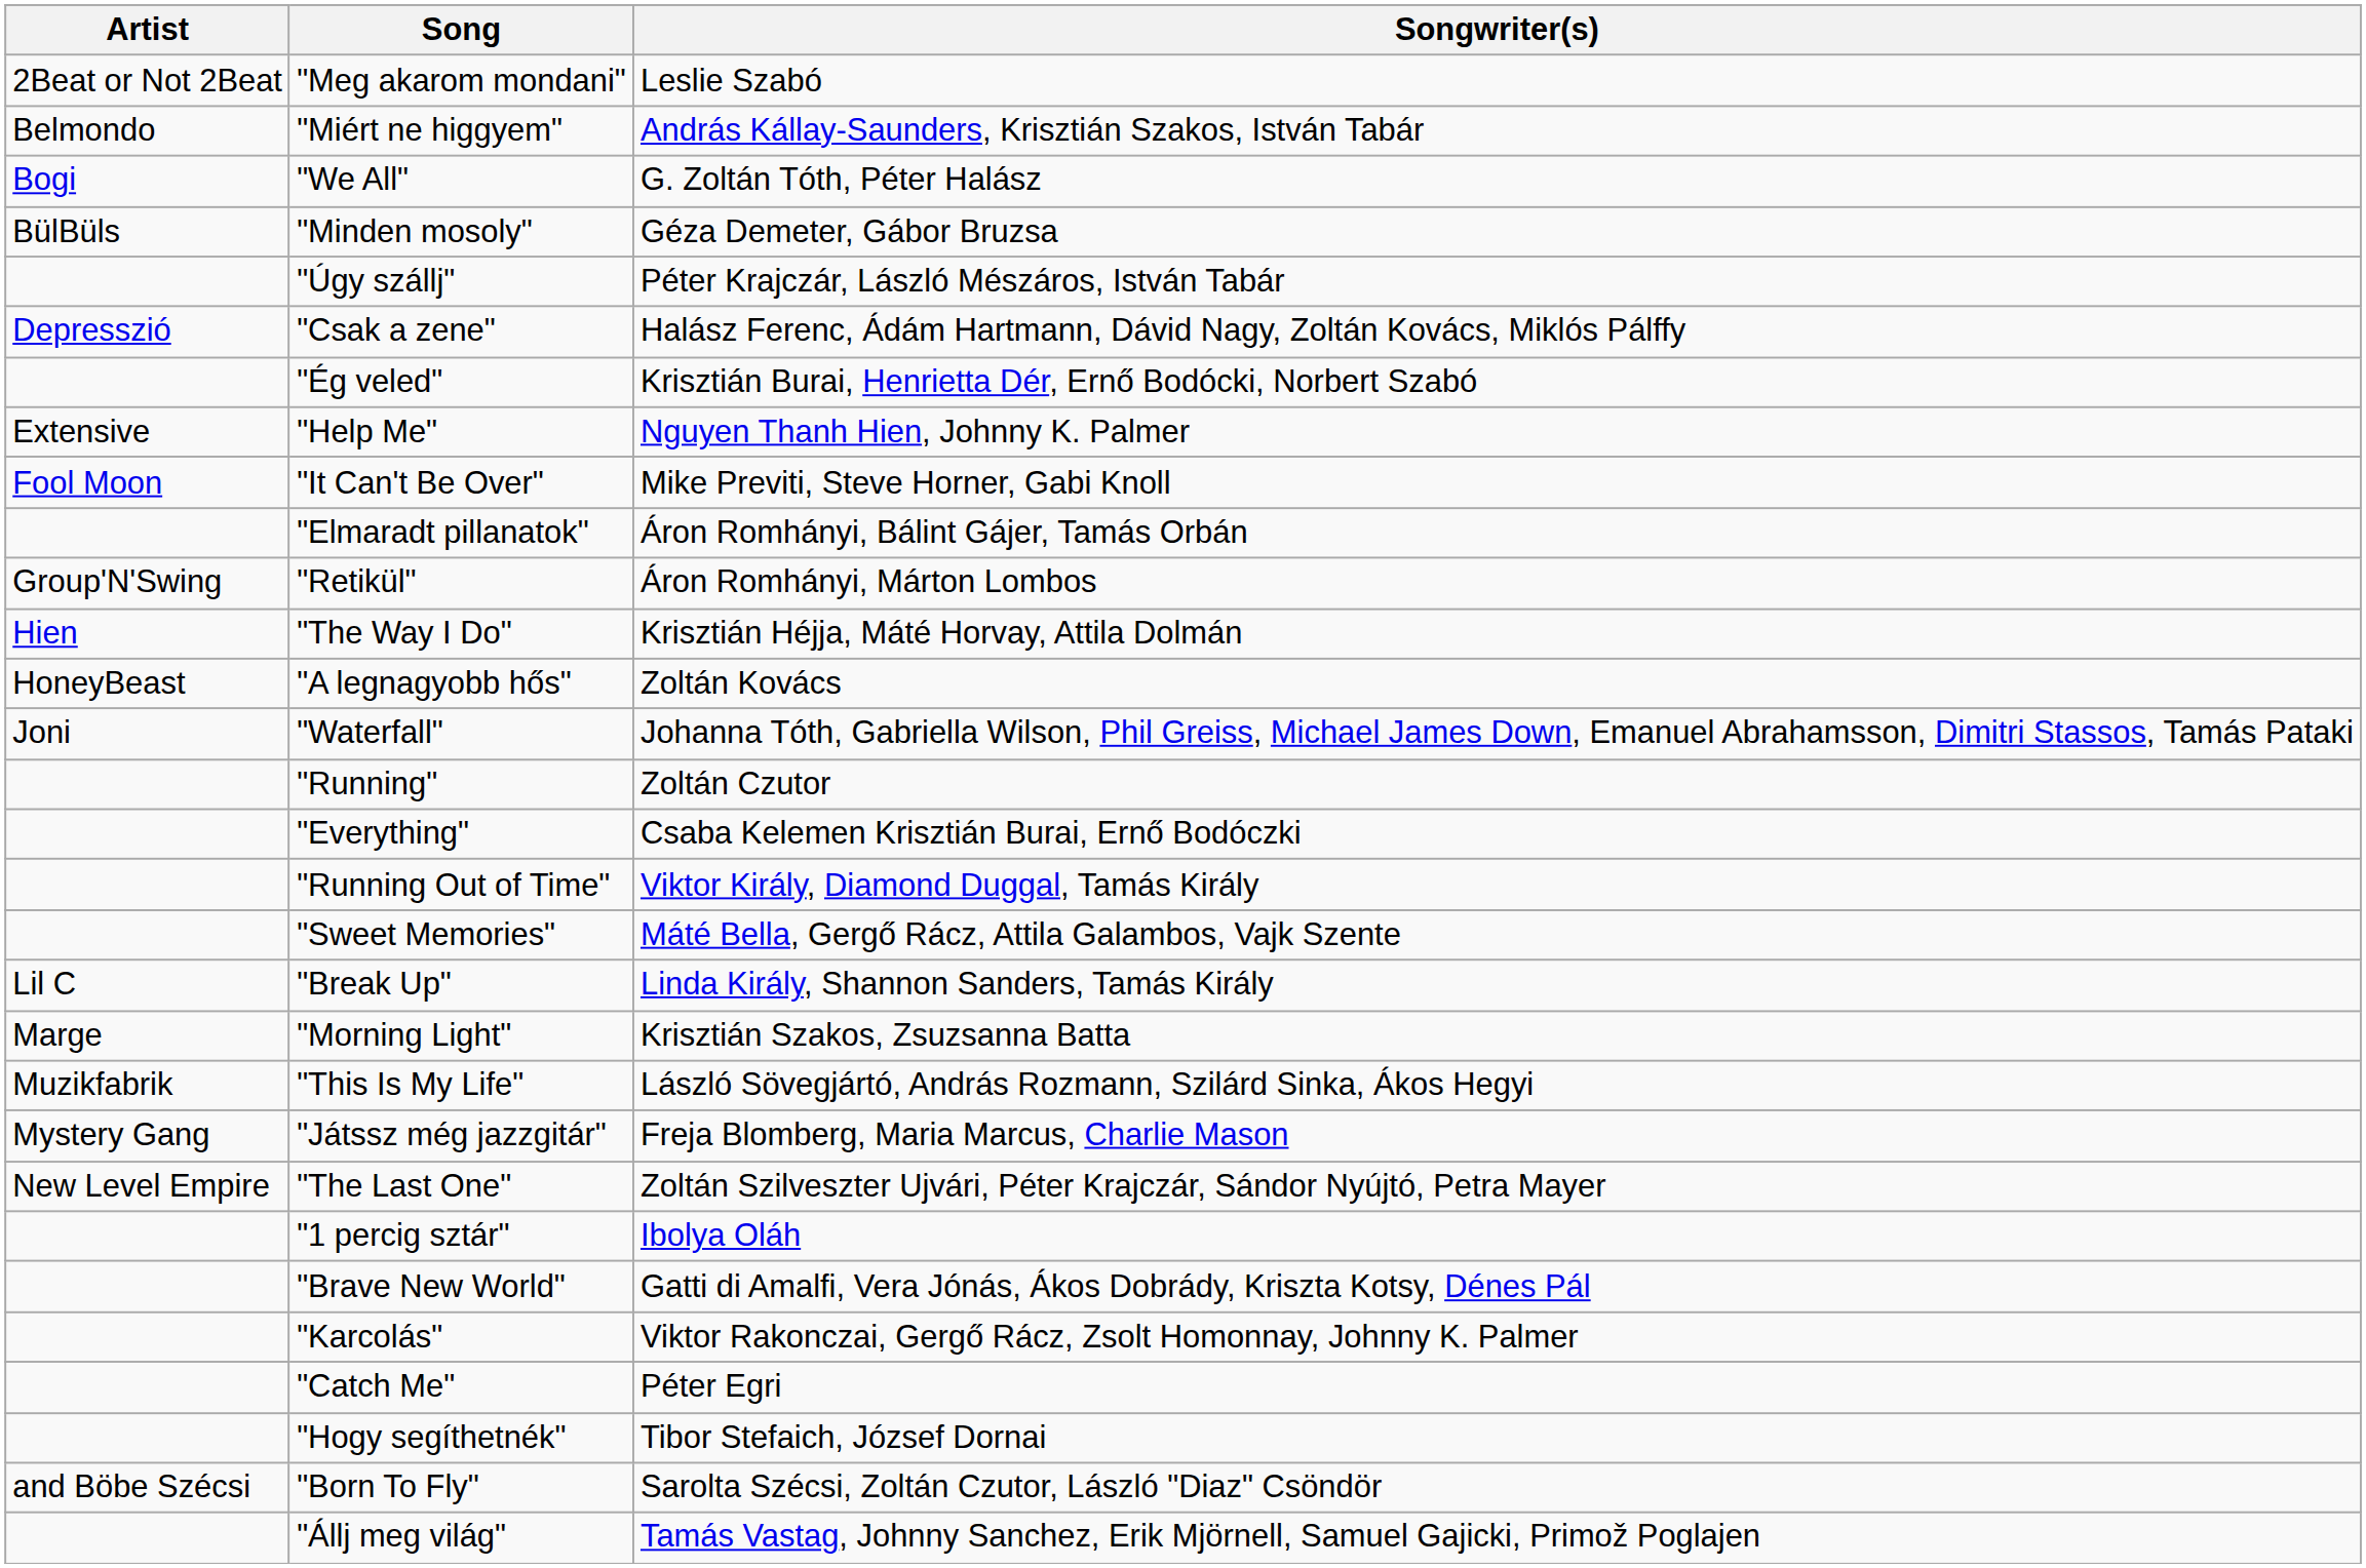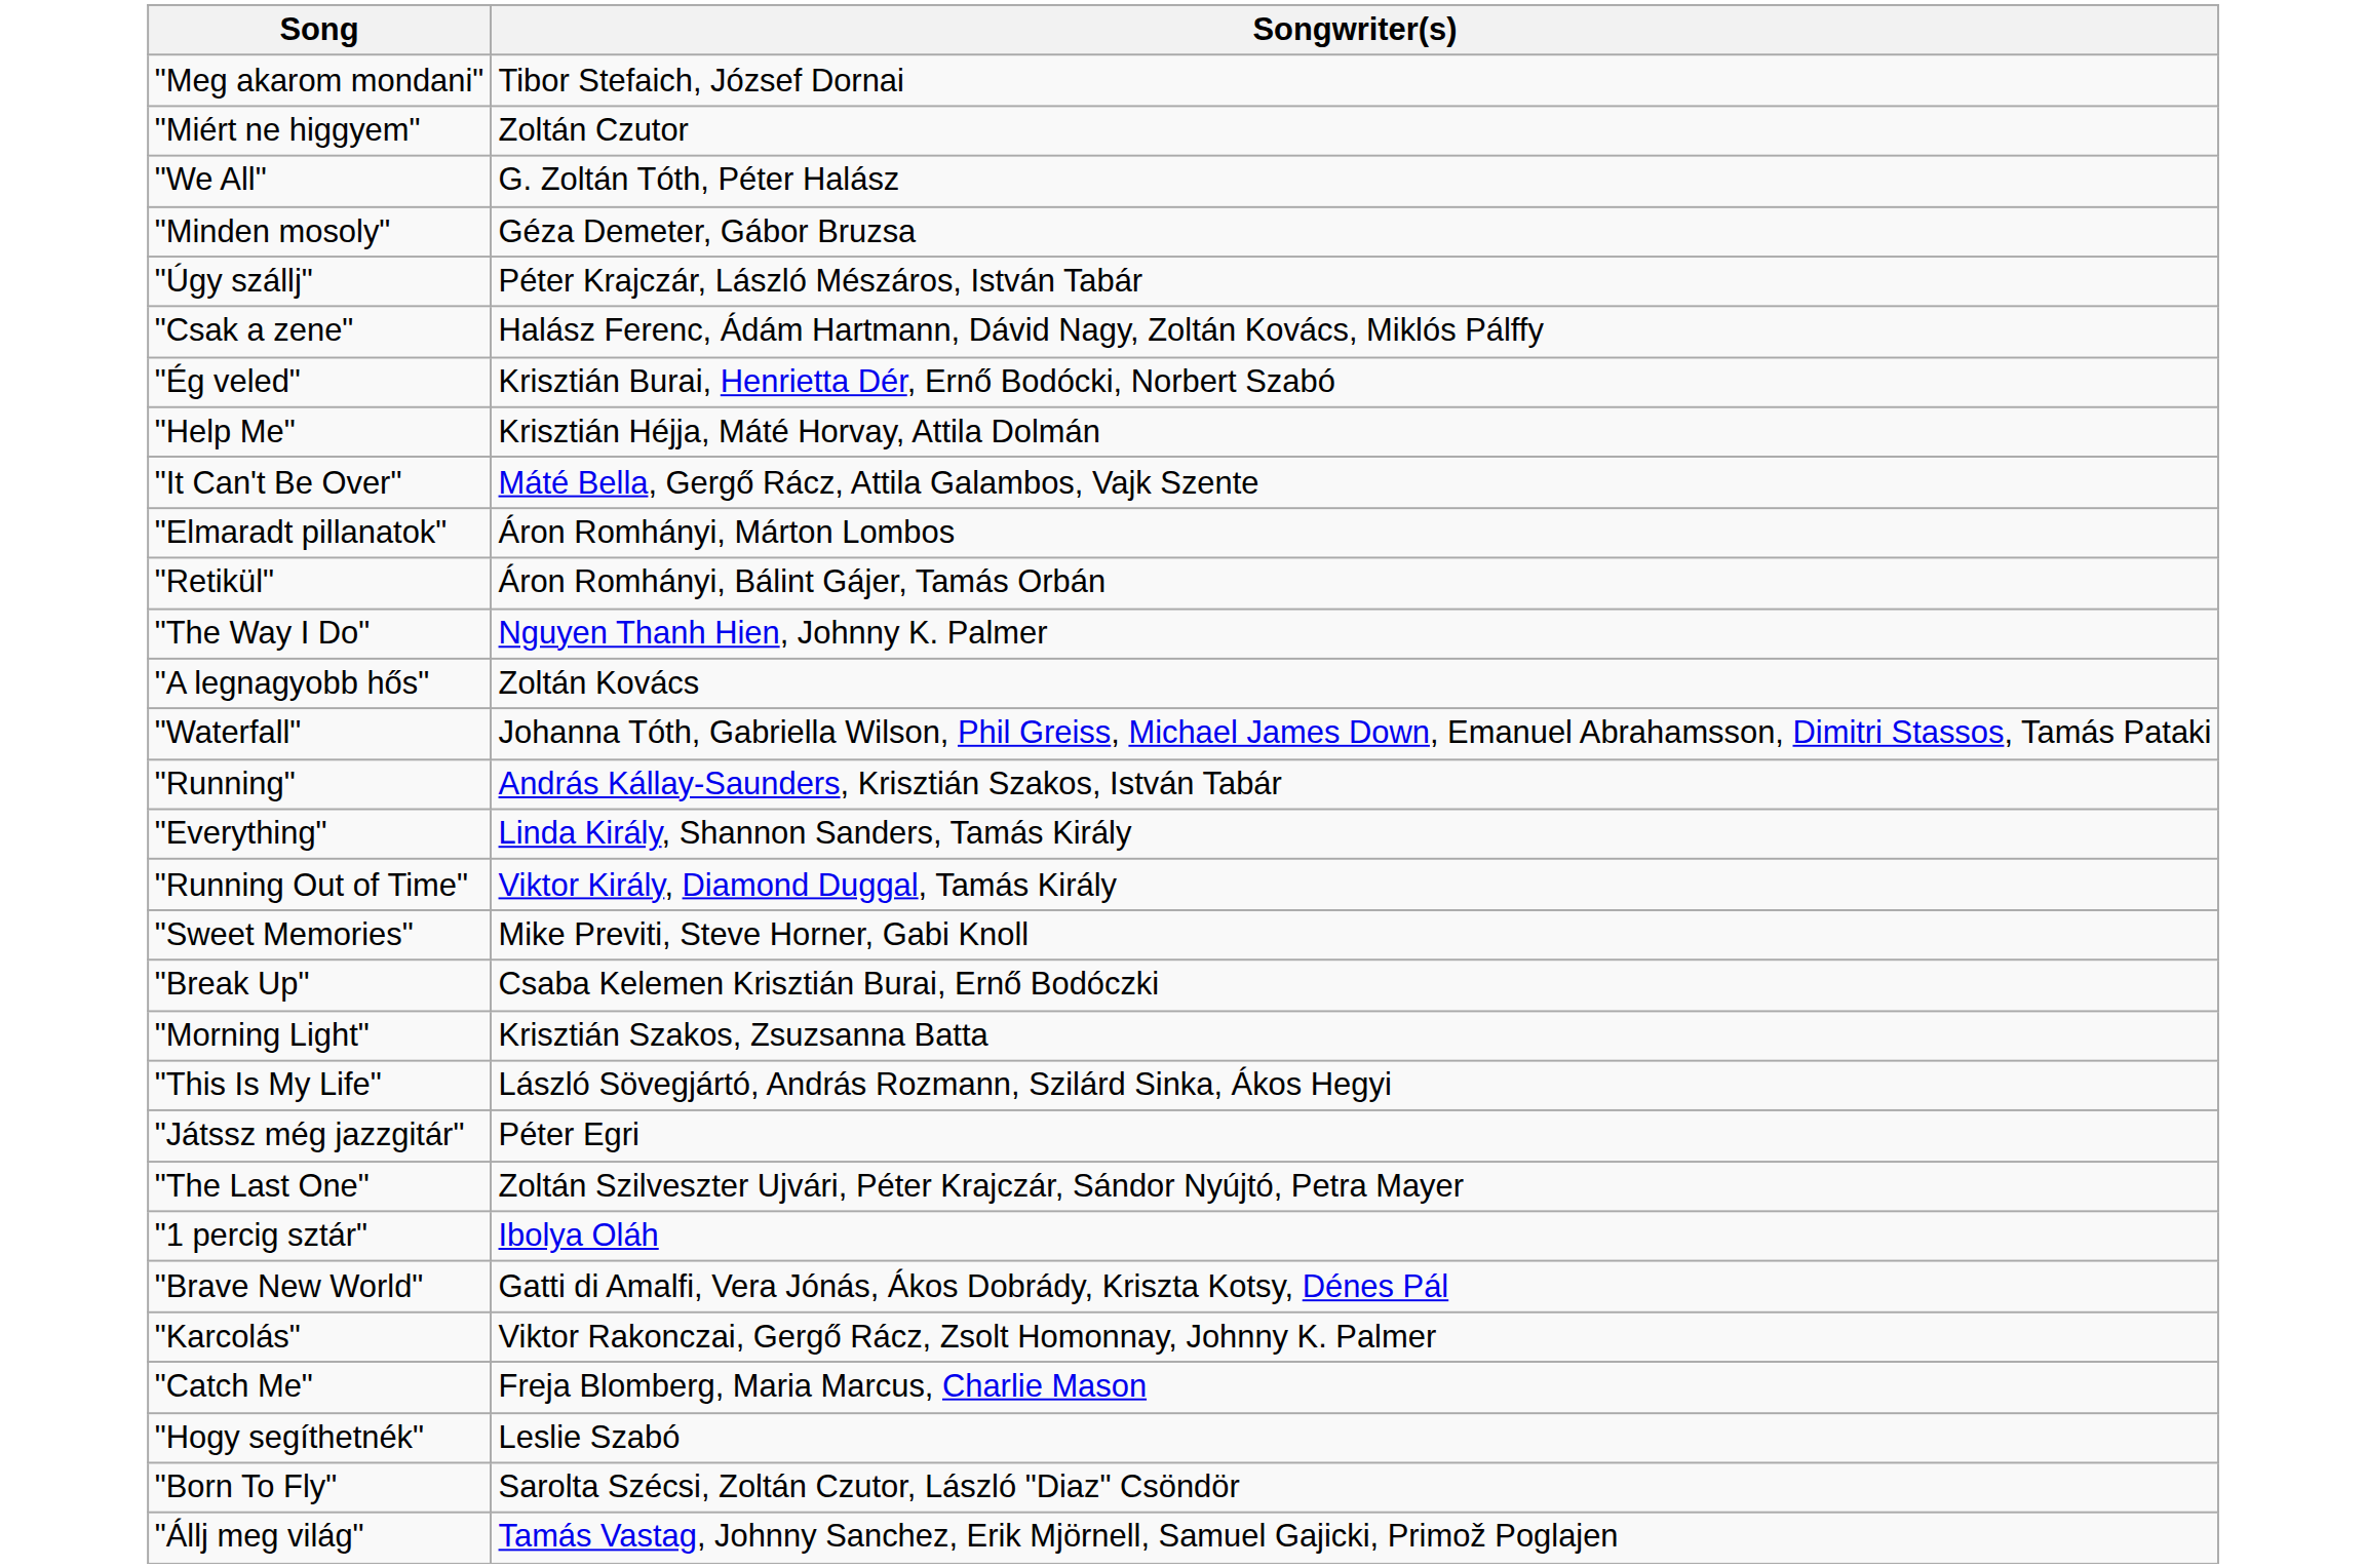 <table class="sortable wikitable" style="margin: 1em auto 1em auto">
 <tr>
-<th>Artist</th>
 <th>Song</th>
 <th class="unsortable">Songwriter(s)</th>
 </tr>
 <tr>
-<td>2Beat or Not 2Beat</td>
 <td>"Meg akarom mondani"</td>
-<td>Leslie Szabó</td>
+<td>Tibor Stefaich, József Dornai</td>
 </tr>
 <tr>
-<td>Belmondo</td>
 <td>"Miért ne higgyem"</td>
-<td><a href='#'>András Kállay-Saunders</a>, Krisztián Szakos, István Tabár</td>
+<td>Zoltán Czutor</td>
 </tr>
 <tr>
-<td><a href='#'>Bogi</a></td>
 <td>"We All"</td>
 <td>G. Zoltán Tóth, Péter Halász</td>
 </tr>
 <tr>
-<td>BülBüls</td>
 <td>"Minden mosoly"</td>
 <td>Géza Demeter, Gábor Bruzsa</td>
 </tr>
 <tr>
-<td></td>
 <td>"Úgy szállj"</td>
 <td>Péter Krajczár, László Mészáros, István Tabár</td>
 </tr>
 <tr>
-<td><a href='#'>Depresszió</a></td>
 <td>"Csak a zene"</td>
 <td>Halász Ferenc, Ádám Hartmann, Dávid Nagy, Zoltán Kovács, Miklós Pálffy</td>
 </tr>
 <tr>
-<td></td>
 <td>"Ég veled"</td>
 <td>Krisztián Burai, <a href='#'>Henrietta Dér</a>, Ernő Bodócki, Norbert Szabó</td>
 </tr>
 <tr>
-<td>Extensive</td>
 <td>"Help Me"</td>
+<td>Krisztián Héjja, Máté Horvay, Attila Dolmán</td>
+</tr>
+<tr>
+<td>"It Can't Be Over"</td>
+<td><a href='#'>Máté Bella</a>, Gergő Rácz, Attila Galambos, Vajk Szente</td>
+</tr>
+<tr>
+<td>"Elmaradt pillanatok"</td>
+<td>Áron Romhányi, Márton Lombos</td>
+</tr>
+<tr>
+<td>"Retikül"</td>
+<td>Áron Romhányi, Bálint Gájer, Tamás Orbán</td>
+</tr>
+<tr>
+<td>"The Way I Do"</td>
 <td><a href='#'>Nguyen Thanh Hien</a>, Johnny K. Palmer</td>
 </tr>
 <tr>
-<td><a href='#'>Fool Moon</a></td>
-<td>"It Can't Be Over"</td>
-<td>Mike Previti, Steve Horner, Gabi Knoll</td>
-</tr>
-<tr>
-<td></td>
-<td>"Elmaradt pillanatok"</td>
-<td>Áron Romhányi, Bálint Gájer, Tamás Orbán</td>
-</tr>
-<tr>
-<td>Group'N'Swing</td>
-<td>"Retikül"</td>
-<td>Áron Romhányi, Márton Lombos</td>
-</tr>
-<tr>
-<td><a href='#'>Hien</a></td>
-<td>"The Way I Do"</td>
-<td>Krisztián Héjja, Máté Horvay, Attila Dolmán</td>
-</tr>
-<tr>
-<td>HoneyBeast</td>
 <td>"A legnagyobb hős"</td>
 <td>Zoltán Kovács</td>
 </tr>
 <tr>
-<td>Joni</td>
 <td>"Waterfall"</td>
 <td>Johanna Tóth, Gabriella Wilson, <a href='#'>Phil Greiss</a>, <a href='#'>Michael James Down</a>, Emanuel Abrahamsson, <a href='#'>Dimitri Stassos</a>, Tamás Pataki</td>
 </tr>
 <tr>
-<td></td>
 <td>"Running"</td>
-<td>Zoltán Czutor</td>
+<td><a href='#'>András Kállay-Saunders</a>, Krisztián Szakos, István Tabár</td>
 </tr>
 <tr>
-<td></td>
 <td>"Everything"</td>
-<td>Csaba Kelemen Krisztián Burai, Ernő Bodóczki</td>
+<td><a href='#'>Linda Király</a>, Shannon Sanders, Tamás Király</td>
 </tr>
 <tr>
-<td></td>
 <td>"Running Out of Time"</td>
 <td><a href='#'>Viktor Király</a>, <a href='#'>Diamond Duggal</a>, Tamás Király</td>
 </tr>
 <tr>
-<td></td>
 <td>"Sweet Memories"</td>
-<td><a href='#'>Máté Bella</a>, Gergő Rácz, Attila Galambos, Vajk Szente</td>
+<td>Mike Previti, Steve Horner, Gabi Knoll</td>
 </tr>
 <tr>
-<td>Lil C</td>
 <td>"Break Up"</td>
-<td><a href='#'>Linda Király</a>, Shannon Sanders, Tamás Király</td>
+<td>Csaba Kelemen Krisztián Burai, Ernő Bodóczki</td>
 </tr>
 <tr>
-<td>Marge</td>
 <td>"Morning Light"</td>
 <td>Krisztián Szakos, Zsuzsanna Batta</td>
 </tr>
 <tr>
-<td>Muzikfabrik</td>
 <td>"This Is My Life"</td>
 <td>László Sövegjártó, András Rozmann, Szilárd Sinka, Ákos Hegyi</td>
 </tr>
 <tr>
-<td>Mystery Gang</td>
 <td>"Játssz még jazzgitár"</td>
-<td>Freja Blomberg, Maria Marcus, <a href='#'>Charlie Mason</a></td>
+<td>Péter Egri</td>
 </tr>
 <tr>
-<td>New Level Empire</td>
 <td>"The Last One"</td>
 <td>Zoltán Szilveszter Ujvári, Péter Krajczár, Sándor Nyújtó, Petra Mayer</td>
 </tr>
 <tr>
-<td></td>
 <td>"1 percig sztár"</td>
 <td><a href='#'>Ibolya Oláh</a></td>
 </tr>
 <tr>
-<td></td>
 <td>"Brave New World"</td>
 <td>Gatti di Amalfi, Vera Jónás, Ákos Dobrády, Kriszta Kotsy, <a href='#'>Dénes Pál</a></td>
 </tr>
 <tr>
-<td></td>
 <td>"Karcolás"</td>
 <td>Viktor Rakonczai, Gergő Rácz, Zsolt Homonnay, Johnny K. Palmer</td>
 </tr>
 <tr>
-<td></td>
 <td>"Catch Me"</td>
-<td>Péter Egri</td>
+<td>Freja Blomberg, Maria Marcus, <a href='#'>Charlie Mason</a></td>
 </tr>
 <tr>
-<td></td>
 <td>"Hogy segíthetnék"</td>
-<td>Tibor Stefaich, József Dornai</td>
+<td>Leslie Szabó</td>
 </tr>
 <tr>
-<td> and Böbe Szécsi</td>
 <td>"Born To Fly"</td>
 <td>Sarolta Szécsi, Zoltán Czutor, László "Diaz" Csöndör</td>
 </tr>
 <tr>
-<td></td>
 <td>"Állj meg világ"</td>
 <td><a href='#'>Tamás Vastag</a>, Johnny Sanchez, Erik Mjörnell, Samuel Gajicki, Primož Poglajen</td>
 </tr>
 </table>
